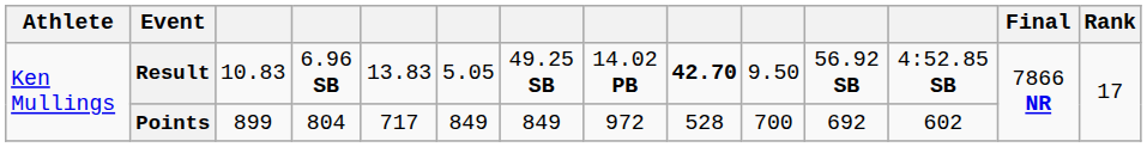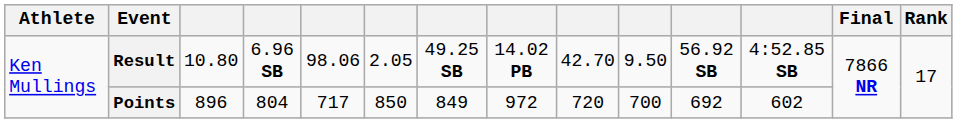 <table class=wikitable style=font-size:90%>
 <tr>
 <th>Athlete</th>
 <th>Event</th>
 <th></th>
 <th></th>
 <th></th>
 <th></th>
 <th></th>
 <th></th>
 <th></th>
 <th></th>
 <th></th>
 <th></th>
 <th>Final</th>
 <th>Rank</th>
 </tr>
 <tr align=center>
 <td rowspan=2 style=text-align:left><a href='#'>Ken Mullings</a></td>
 <th style=font-size:95%>Result</th>
-<td>10.83</td>
+<td>10.80</td>
 <td>6.96 <strong>SB</strong></td>
-<td>13.83</td>
-<td>5.05</td>
+<td>98.06</td>
+<td>2.05</td>
 <td>49.25 <strong>SB</strong></td>
 <td>14.02 <strong>PB</strong></td>
-<td><strong>42.70</strong></td>
+<td>42.70</td>
 <td>9.50</td>
 <td>56.92 <strong>SB</strong></td>
 <td>4:52.85 <strong>SB</strong></td>
 <td rowspan=2>7866 <strong><a href='#'>NR</a></strong></td>
 <td rowspan=2>17</td>
 </tr>
 <tr align=center>
 <th style=font-size:95%>Points</th>
-<td>899</td>
+<td>896</td>
 <td>804</td>
 <td>717</td>
-<td>849</td>
+<td>850</td>
 <td>849</td>
 <td>972</td>
-<td>528</td>
+<td>720</td>
 <td>700</td>
 <td>692</td>
 <td>602</td>
 </tr>
 </table>
